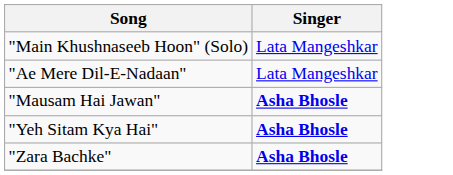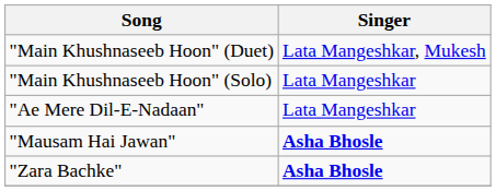 <table class="wikitable">
 <tr>
 <th>Song</th>
 <th>Singer</th>
+</tr>
+<tr>
+<td>"Main Khushnaseeb Hoon" (Duet)</td>
+<td><a href='#'>Lata Mangeshkar</a>, <a href='#'>Mukesh</a></td>
 </tr>
 <tr>
 <td>"Main Khushnaseeb Hoon" (Solo)</td>
 <td><a href='#'>Lata Mangeshkar</a></td>
 </tr>
 <tr>
 <td>"Ae Mere Dil-E-Nadaan"</td>
 <td><a href='#'>Lata Mangeshkar</a></td>
 </tr>
 <tr>
 <td>"Mausam Hai Jawan"</td>
 <td><strong><a href='#'>Asha Bhosle</a></strong></td>
 </tr>
 <tr>
-<td>"Yeh Sitam Kya Hai"</td>
-<td><strong><a href='#'>Asha Bhosle</a></strong></td>
-</tr>
-<tr>
 <td>"Zara Bachke"</td>
 <td><strong><a href='#'>Asha Bhosle</a></strong></td>
 </tr>
 <tr>
 </tr>
 </table>
